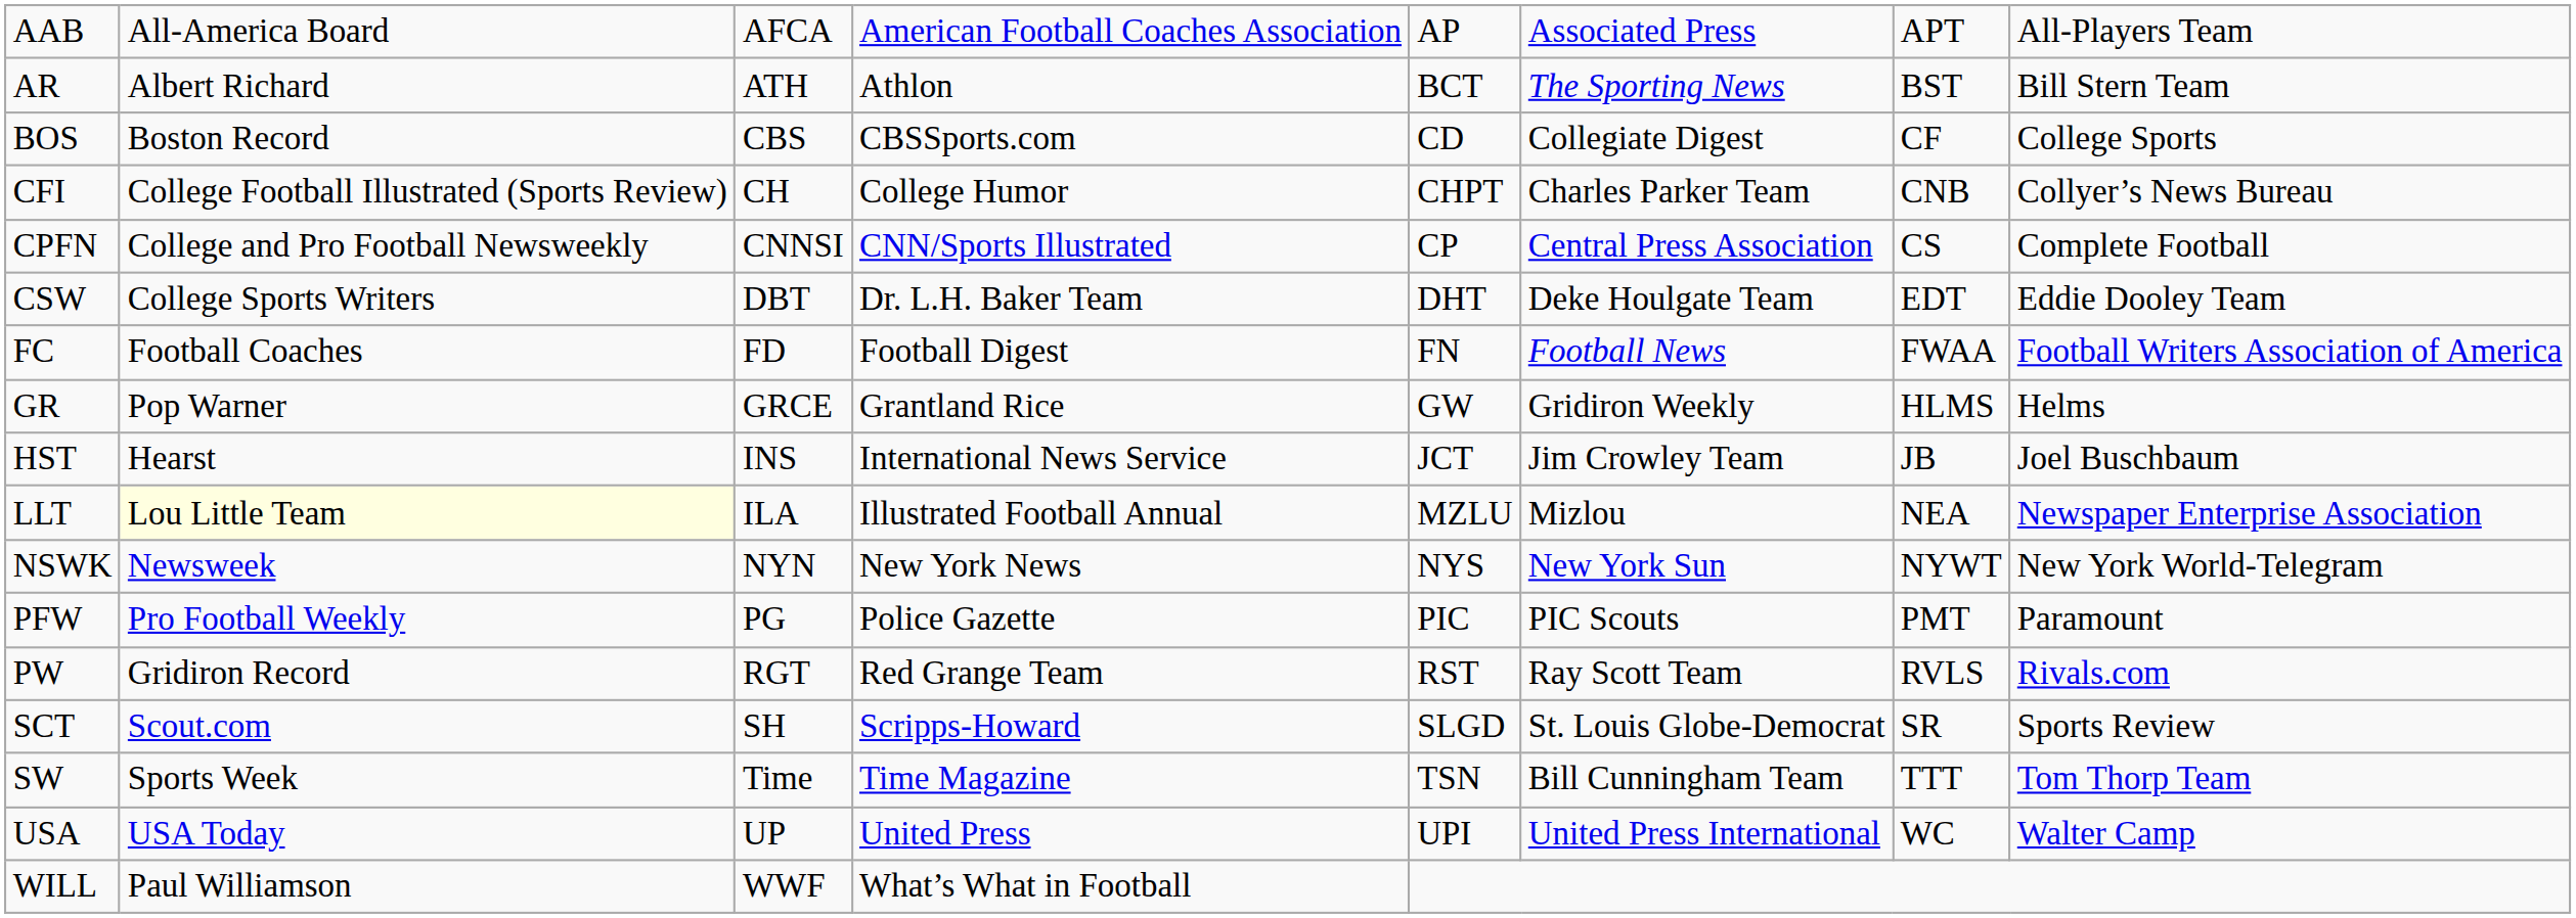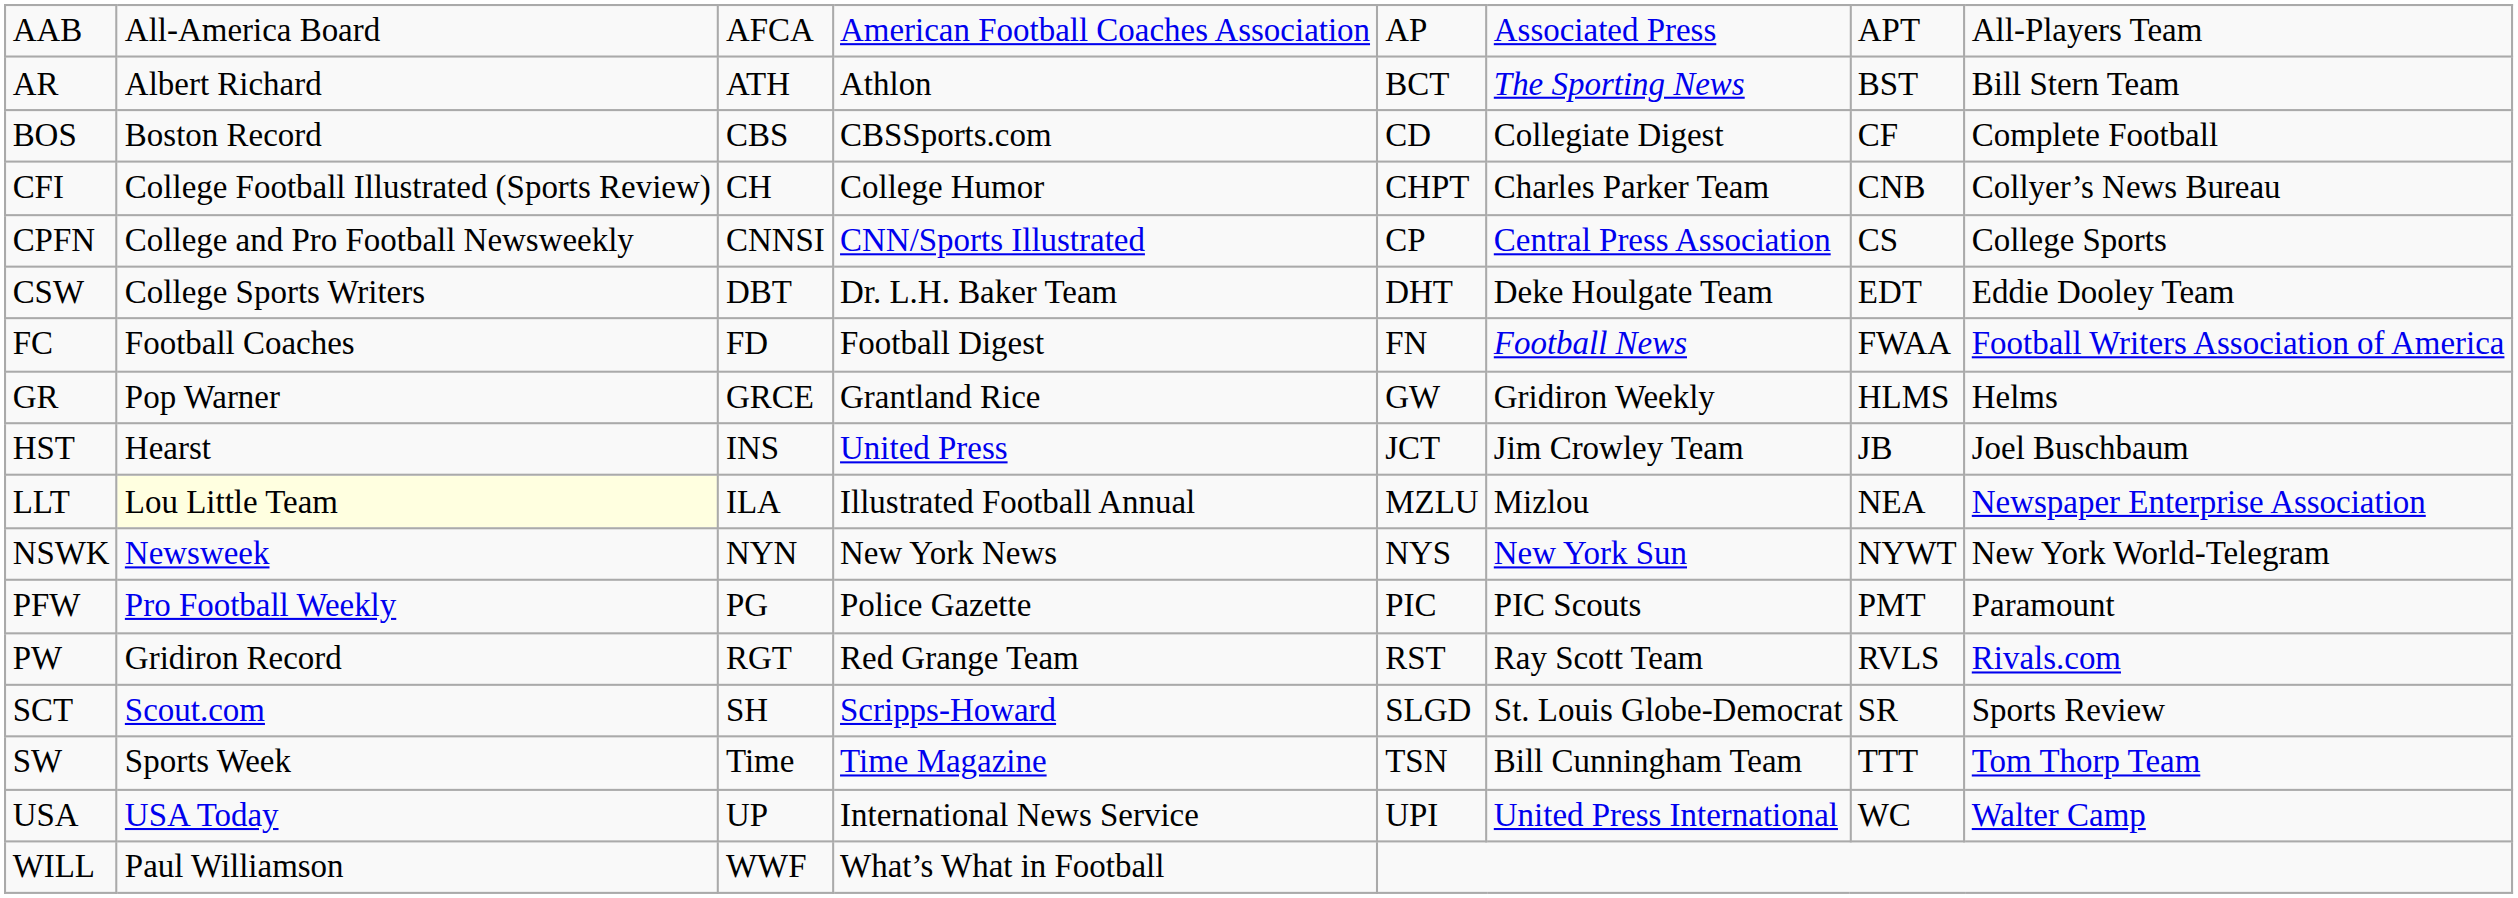 <table class="wikitable">
 <tr>
 <td>AAB</td>
 <td>All-America Board</td>
 <td>AFCA</td>
 <td><a href='#'>American Football Coaches Association</a></td>
 <td>AP</td>
 <td><a href='#'>Associated Press</a></td>
 <td>APT</td>
 <td>All-Players Team</td>
 </tr>
 <tr>
 <td>AR</td>
 <td>Albert Richard</td>
 <td>ATH</td>
 <td>Athlon</td>
 <td>BCT</td>
 <td><em><a href='#'>The Sporting News</a></em></td>
 <td>BST</td>
 <td>Bill Stern Team</td>
 </tr>
 <tr>
 <td>BOS</td>
 <td>Boston Record</td>
 <td>CBS</td>
 <td>CBSSports.com</td>
 <td>CD</td>
 <td>Collegiate Digest</td>
 <td>CF</td>
-<td>College Sports</td>
+<td>Complete Football</td>
 </tr>
 <tr>
 <td>CFI</td>
 <td>College Football Illustrated (Sports Review)</td>
 <td>CH</td>
 <td>College Humor</td>
 <td>CHPT</td>
 <td>Charles Parker Team</td>
 <td>CNB</td>
 <td>Collyer’s News Bureau</td>
 </tr>
 <tr>
 <td>CPFN</td>
 <td>College and Pro Football Newsweekly</td>
 <td>CNNSI</td>
 <td><a href='#'>CNN/Sports Illustrated</a></td>
 <td>CP</td>
 <td><a href='#'>Central Press Association</a></td>
 <td>CS</td>
-<td>Complete Football</td>
+<td>College Sports</td>
 </tr>
 <tr>
 <td>CSW</td>
 <td>College Sports Writers</td>
 <td>DBT</td>
 <td>Dr. L.H. Baker Team</td>
 <td>DHT</td>
 <td>Deke Houlgate Team</td>
 <td>EDT</td>
 <td>Eddie Dooley Team</td>
 </tr>
 <tr>
 <td>FC</td>
 <td>Football Coaches</td>
 <td>FD</td>
 <td>Football Digest</td>
 <td>FN</td>
 <td><em><a href='#'>Football News</a></em></td>
 <td>FWAA</td>
 <td><a href='#'>Football Writers Association of America</a></td>
 </tr>
 <tr>
 <td>GR</td>
 <td>Pop Warner</td>
 <td>GRCE</td>
 <td>Grantland Rice</td>
 <td>GW</td>
 <td>Gridiron Weekly</td>
 <td>HLMS</td>
 <td>Helms</td>
 </tr>
 <tr>
 <td>HST</td>
 <td>Hearst</td>
 <td>INS</td>
-<td>International News Service</td>
+<td><a href='#'>United Press</a></td>
 <td>JCT</td>
 <td>Jim Crowley Team</td>
 <td>JB</td>
 <td>Joel Buschbaum</td>
 </tr>
 <tr>
 <td>LLT</td>
 <td style="background: lightyellow;">Lou Little Team</td>
 <td>ILA</td>
 <td>Illustrated Football Annual</td>
 <td>MZLU</td>
 <td>Mizlou</td>
 <td>NEA</td>
 <td><a href='#'>Newspaper Enterprise Association</a></td>
 </tr>
 <tr>
 <td>NSWK</td>
 <td><a href='#'>Newsweek</a></td>
 <td>NYN</td>
 <td>New York News</td>
 <td>NYS</td>
 <td><a href='#'>New York Sun</a></td>
 <td>NYWT</td>
 <td>New York World-Telegram</td>
 </tr>
 <tr>
 <td>PFW</td>
 <td><a href='#'>Pro Football Weekly</a></td>
 <td>PG</td>
 <td>Police Gazette</td>
 <td>PIC</td>
 <td>PIC Scouts</td>
 <td>PMT</td>
 <td>Paramount</td>
 </tr>
 <tr>
 <td>PW</td>
 <td>Gridiron Record</td>
 <td>RGT</td>
 <td>Red Grange Team</td>
 <td>RST</td>
 <td>Ray Scott Team</td>
 <td>RVLS</td>
 <td><a href='#'>Rivals.com</a></td>
 </tr>
 <tr>
 <td>SCT</td>
 <td><a href='#'>Scout.com</a></td>
 <td>SH</td>
 <td><a href='#'>Scripps-Howard</a></td>
 <td>SLGD</td>
 <td>St. Louis Globe-Democrat</td>
 <td>SR</td>
 <td>Sports Review</td>
 </tr>
 <tr>
 <td>SW</td>
 <td>Sports Week</td>
 <td>Time</td>
 <td><a href='#'>Time Magazine</a></td>
 <td>TSN</td>
 <td>Bill Cunningham Team</td>
 <td>TTT</td>
 <td><a href='#'>Tom Thorp Team</a></td>
 </tr>
 <tr>
 <td>USA</td>
 <td><a href='#'>USA Today</a></td>
 <td>UP</td>
-<td><a href='#'>United Press</a></td>
+<td>International News Service</td>
 <td>UPI</td>
 <td><a href='#'>United Press International</a></td>
 <td>WC</td>
 <td><a href='#'>Walter Camp</a></td>
 </tr>
 <tr>
 <td>WILL</td>
 <td>Paul Williamson</td>
 <td>WWF</td>
 <td>What’s What in Football</td>
 </tr>
 </table>
